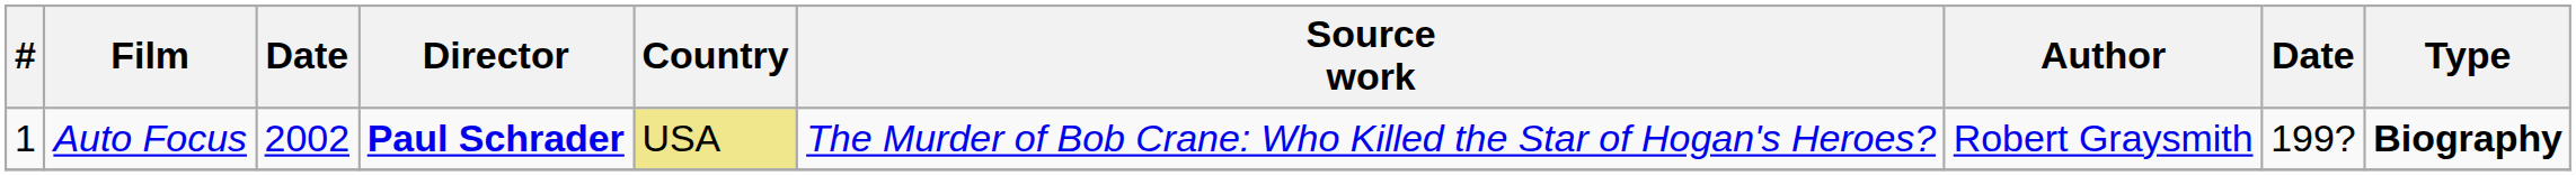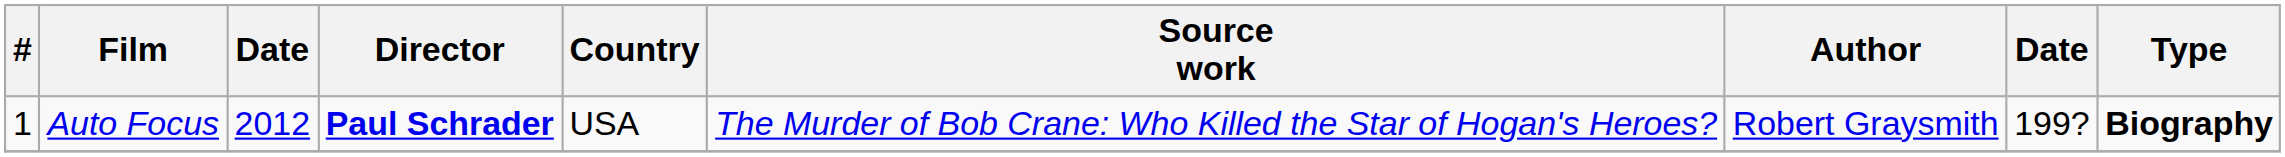 <table class="wikitable">
 <tr>
 <th>#</th>
 <th>Film</th>
 <th>Date</th>
 <th>Director</th>
 <th>Country</th>
 <th>Source<br>work</th>
 <th>Author</th>
 <th>Date</th>
 <th>Type</th>
 </tr>
 <tr>
 <td>1</td>
 <td><em><a href='#'>Auto Focus</a></em></td>
-<td><a href='#'>2002</a></td>
+<td><a href='#'>2012</a></td>
 <td><strong><a href='#'>Paul Schrader</a></strong></td>
-<td style="background: khaki;">USA</td>
+<td>USA</td>
 <td><em><a href='#'>The Murder of Bob Crane: Who Killed the Star of Hogan's Heroes?</a></em></td>
 <td><a href='#'>Robert Graysmith</a></td>
 <td>199?</td>
 <td><strong>Biography</strong></td>
 </tr>
 <tr>
 </tr>
 </table>
